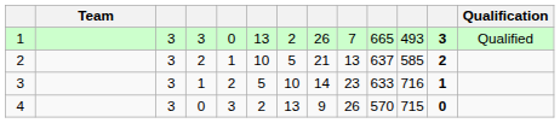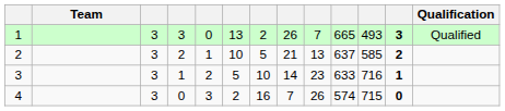 <table class="wikitable" style="text-align:center">
 <tr>
 <th width=5.5%></th>
 <th width=22%>Team</th>
 <th width=5.5%></th>
 <th width=5.5%></th>
 <th width=5.5%></th>
 <th width=5.5%></th>
 <th width=5.5%></th>
 <th width=5.5%></th>
 <th width=5.5%></th>
 <th width=5.5%></th>
 <th width=5.5%></th>
 <th width=5.5%></th>
 <th width=18%>Qualification</th>
 </tr>
 <tr bgcolor="#ccffcc">
 <td>1</td>
 <td align="left"></td>
 <td>3</td>
 <td>3</td>
 <td>0</td>
 <td>13</td>
 <td>2</td>
 <td>26</td>
 <td>7</td>
 <td>665</td>
 <td>493</td>
 <td><strong>3</strong></td>
 <td>Qualified</td>
 </tr>
 <tr>
 <td>2</td>
 <td align="left"></td>
 <td>3</td>
 <td>2</td>
 <td>1</td>
 <td>10</td>
 <td>5</td>
 <td>21</td>
 <td>13</td>
 <td>637</td>
 <td>585</td>
 <td><strong>2</strong></td>
 <td></td>
 </tr>
 <tr>
 <td>3</td>
 <td align="left"></td>
 <td>3</td>
 <td>1</td>
 <td>2</td>
 <td>5</td>
 <td>10</td>
 <td>14</td>
 <td>23</td>
 <td>633</td>
 <td>716</td>
 <td><strong>1</strong></td>
 <td></td>
 </tr>
 <tr>
 <td>4</td>
 <td align="left"></td>
 <td>3</td>
 <td>0</td>
 <td>3</td>
 <td>2</td>
-<td>13</td>
-<td>9</td>
+<td>16</td>
+<td>7</td>
 <td>26</td>
-<td>570</td>
+<td>574</td>
 <td>715</td>
 <td><strong>0</strong></td>
 <td></td>
 </tr>
 </table>
